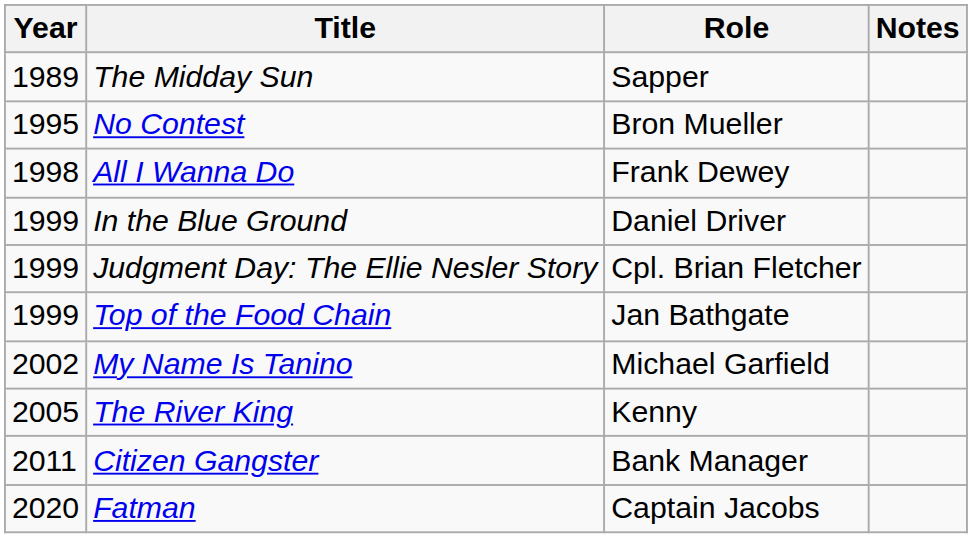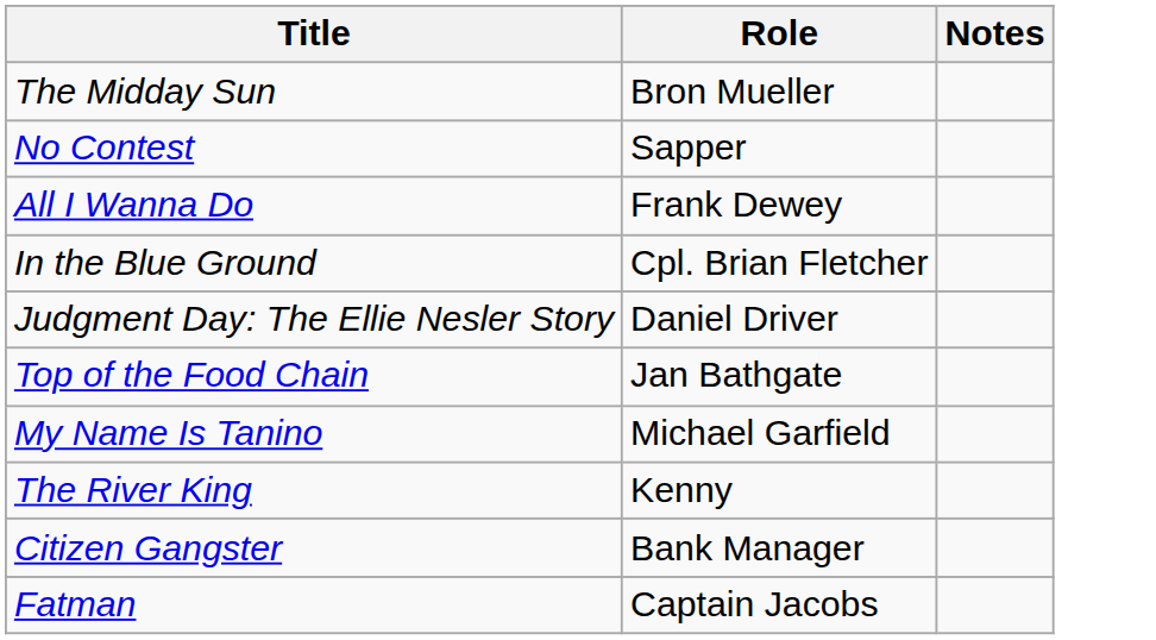 <table class="wikitable sortable">
 <tr>
-<th>Year</th>
 <th>Title</th>
 <th>Role</th>
 <th class="unsortable">Notes</th>
 </tr>
 <tr>
-<td>1989</td>
 <td data-sort-value="Midday Sun, The"><em>The Midday Sun</em></td>
+<td>Bron Mueller</td>
+<td></td>
+</tr>
+<tr>
+<td><em><a href='#'>No Contest</a></em></td>
 <td>Sapper</td>
 <td></td>
 </tr>
 <tr>
-<td>1995</td>
-<td><em><a href='#'>No Contest</a></em></td>
-<td>Bron Mueller</td>
-<td></td>
-</tr>
-<tr>
-<td>1998</td>
 <td><em><a href='#'>All I Wanna Do</a></em></td>
 <td>Frank Dewey</td>
 <td></td>
 </tr>
 <tr>
-<td>1999</td>
 <td><em>In the Blue Ground</em></td>
+<td>Cpl. Brian Fletcher</td>
+<td></td>
+</tr>
+<tr>
+<td><em>Judgment Day: The Ellie Nesler Story</em></td>
 <td>Daniel Driver</td>
 <td></td>
 </tr>
 <tr>
-<td>1999</td>
-<td><em>Judgment Day: The Ellie Nesler Story</em></td>
-<td>Cpl. Brian Fletcher</td>
-<td></td>
-</tr>
-<tr>
-<td>1999</td>
 <td><em><a href='#'>Top of the Food Chain</a></em></td>
 <td>Jan Bathgate</td>
 <td></td>
 </tr>
 <tr>
-<td>2002</td>
 <td><em><a href='#'>My Name Is Tanino</a></em></td>
 <td>Michael Garfield</td>
 <td></td>
 </tr>
 <tr>
-<td>2005</td>
 <td data-sort-value="River King, The"><em><a href='#'>The River King</a></em></td>
 <td>Kenny</td>
 <td></td>
 </tr>
 <tr>
-<td>2011</td>
 <td><em><a href='#'>Citizen Gangster</a></em></td>
 <td>Bank Manager</td>
 <td></td>
 </tr>
 <tr>
-<td>2020</td>
 <td><em><a href='#'>Fatman</a></em></td>
 <td>Captain Jacobs</td>
 <td></td>
 </tr>
 </table>
